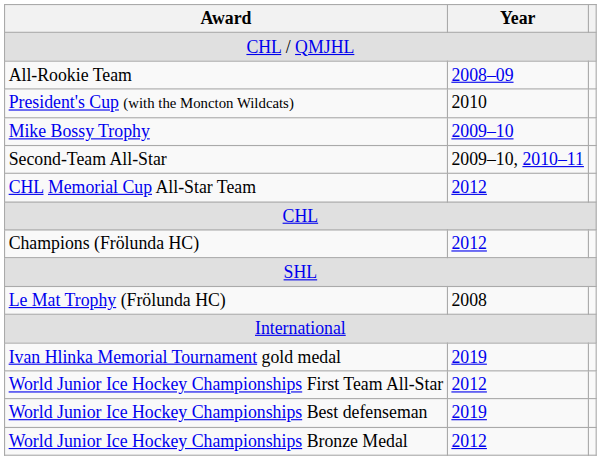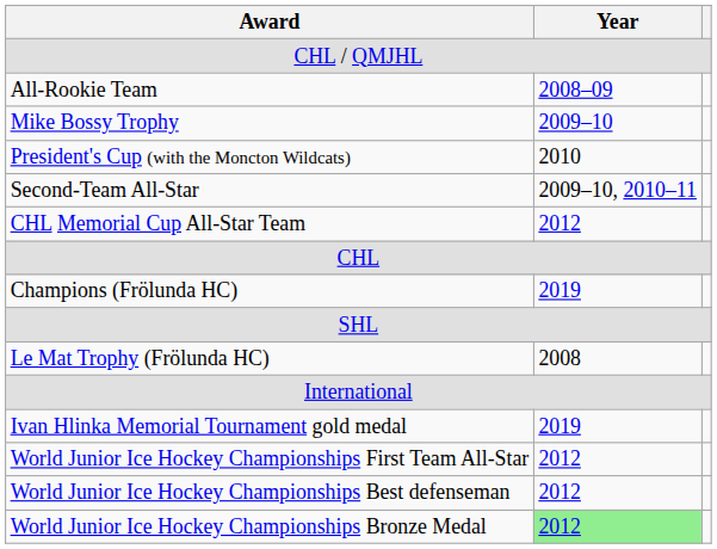 <table class="wikitable">
 <tr>
 <th>Award</th>
 <th>Year</th>
 <th></th>
 </tr>
 <tr ALIGN="center" bgcolor="#e0e0e0">
 <td colspan="3"><a href='#'>CHL</a> / <a href='#'>QMJHL</a></td>
 </tr>
 <tr>
 <td>All-Rookie Team</td>
 <td><a href='#'>2008–09</a></td>
 <td></td>
 </tr>
 <tr>
-<td><a href='#'>President's Cup</a> <small>(with the Moncton Wildcats)</small></td>
-<td>2010</td>
+<td><a href='#'>Mike Bossy Trophy</a></td>
+<td><a href='#'>2009–10</a></td>
 <td></td>
 </tr>
 <tr>
-<td><a href='#'>Mike Bossy Trophy</a></td>
-<td><a href='#'>2009–10</a></td>
+<td><a href='#'>President's Cup</a> <small>(with the Moncton Wildcats)</small></td>
+<td>2010</td>
 <td></td>
 </tr>
 <tr>
 <td>Second-Team All-Star</td>
 <td>2009–10, <a href='#'>2010–11</a></td>
 <td></td>
 </tr>
 <tr>
 <td><a href='#'>CHL</a> <a href='#'>Memorial Cup</a> All-Star Team</td>
 <td><a href='#'>2012</a></td>
 <td></td>
 </tr>
 <tr ALIGN="center" bgcolor="#e0e0e0">
 <td colspan="3"><a href='#'>CHL</a></td>
 </tr>
 <tr>
 <td>Champions (Frölunda HC)</td>
-<td><a href='#'>2012</a></td>
+<td><a href='#'>2019</a></td>
 <td></td>
 </tr>
 <tr ALIGN="center" bgcolor="#e0e0e0">
 <td colspan="3"><a href='#'>SHL</a></td>
 </tr>
 <tr>
 <td><a href='#'>Le Mat Trophy</a> (Frölunda HC)</td>
 <td>2008</td>
 <td></td>
 </tr>
 <tr ALIGN="center" bgcolor="#e0e0e0">
 <td colspan="3"><a href='#'>International</a></td>
 </tr>
 <tr>
 <td><a href='#'>Ivan Hlinka Memorial Tournament</a> gold medal</td>
 <td><a href='#'>2019</a></td>
 <td></td>
 </tr>
 <tr>
 <td><a href='#'>World Junior Ice Hockey Championships</a> First Team All-Star</td>
 <td><a href='#'>2012</a></td>
 <td></td>
 </tr>
 <tr>
 <td><a href='#'>World Junior Ice Hockey Championships</a> Best defenseman</td>
-<td><a href='#'>2019</a></td>
+<td><a href='#'>2012</a></td>
 <td></td>
 </tr>
 <tr>
 <td><a href='#'>World Junior Ice Hockey Championships</a> Bronze Medal</td>
-<td><a href='#'>2012</a></td>
+<td style="background: lightgreen;"><a href='#'>2012</a></td>
 <td></td>
 </tr>
 </table>
